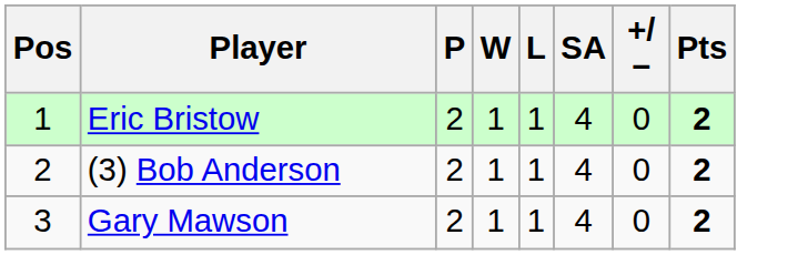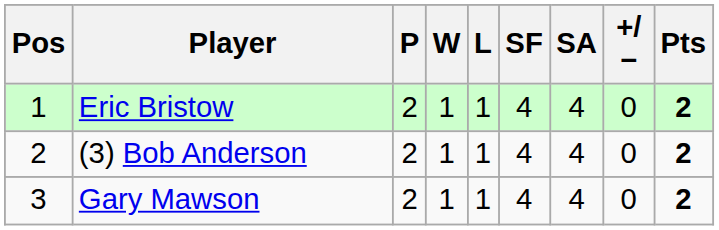 <table class="wikitable" style="text-align:center; margin: 1em auto 1em auto, align:left">
 <tr>
 <th width=20>Pos</th>
 <th width=168>Player</th>
 <th width=3>P</th>
 <th width=3>W</th>
 <th width=3>L</th>
+<th width=20>SF</th>
 <th width=20>SA</th>
 <th width=20>+/−</th>
 <th width=20>Pts</th>
 </tr>
 <tr align=center style="background: #ccffcc;">
 <td>1</td>
 <td align="left"> <a href='#'>Eric Bristow</a></td>
 <td>2</td>
 <td>1</td>
 <td>1</td>
 <td>4</td>
+<td>4</td>
 <td>0</td>
 <td><strong>2</strong></td>
 </tr>
 <tr align=center>
 <td>2</td>
 <td align="left"> (3) <a href='#'>Bob Anderson</a></td>
 <td>2</td>
 <td>1</td>
 <td>1</td>
+<td>4</td>
 <td>4</td>
 <td>0</td>
 <td><strong>2</strong></td>
 </tr>
 <tr align=center>
 <td>3</td>
 <td align="left"> <a href='#'>Gary Mawson</a></td>
 <td>2</td>
 <td>1</td>
 <td>1</td>
 <td>4</td>
+<td>4</td>
 <td>0</td>
 <td><strong>2</strong></td>
 </tr>
 </table>
